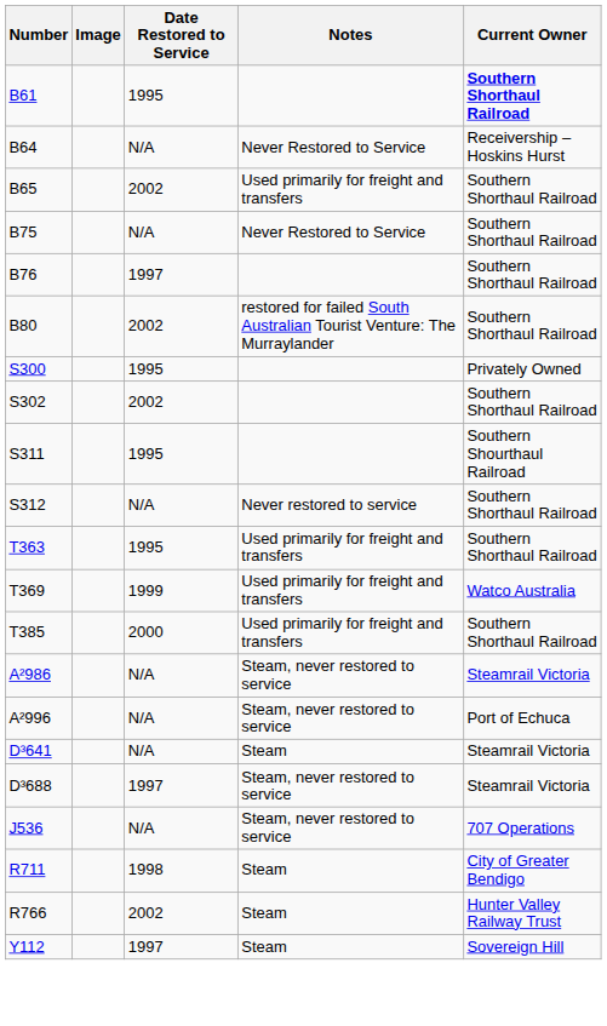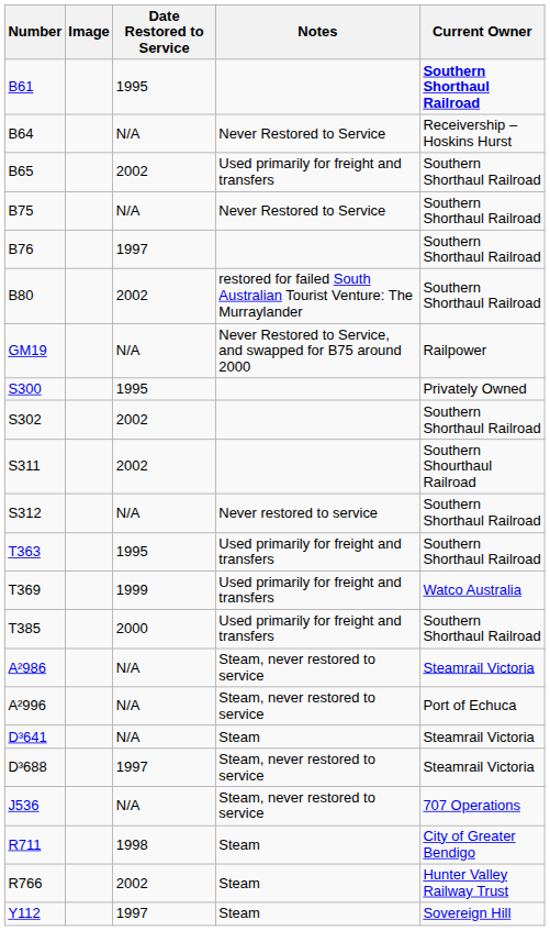 <table class="wikitable">
 <tr>
 <th>Number</th>
 <th>Image</th>
 <th>Date Restored to Service</th>
 <th>Notes</th>
 <th>Current Owner</th>
 </tr>
 <tr>
 <td><a href='#'>B61</a></td>
 <td></td>
 <td>1995</td>
 <td></td>
 <td><strong><a href='#'>Southern Shorthaul Railroad</a></strong></td>
 </tr>
 <tr>
 <td>B64</td>
 <td></td>
 <td>N/A</td>
 <td>Never Restored to Service</td>
 <td>Receivership – Hoskins Hurst</td>
 </tr>
 <tr>
 <td>B65</td>
 <td></td>
 <td>2002</td>
 <td>Used primarily for freight and transfers</td>
 <td>Southern Shorthaul Railroad</td>
 </tr>
 <tr>
 <td>B75</td>
 <td></td>
 <td>N/A</td>
 <td>Never Restored to Service</td>
 <td>Southern Shorthaul Railroad</td>
 </tr>
 <tr>
 <td>B76</td>
 <td></td>
 <td>1997</td>
 <td></td>
 <td>Southern Shorthaul Railroad</td>
 </tr>
 <tr>
 <td>B80</td>
 <td></td>
 <td>2002</td>
 <td>restored for failed <a href='#'>South Australian</a> Tourist Venture: The Murraylander</td>
 <td>Southern Shorthaul Railroad</td>
 </tr>
 <tr>
+<td><a href='#'>GM19</a></td>
+<td></td>
+<td>N/A</td>
+<td>Never Restored to Service, and swapped for B75 around 2000</td>
+<td>Railpower</td>
+</tr>
+<tr>
 <td><a href='#'>S300</a></td>
 <td></td>
 <td>1995</td>
 <td></td>
 <td>Privately Owned</td>
 </tr>
 <tr>
 <td>S302</td>
 <td></td>
 <td>2002</td>
 <td></td>
 <td>Southern Shorthaul Railroad</td>
 </tr>
 <tr>
 <td>S311</td>
 <td></td>
-<td>1995</td>
+<td>2002</td>
 <td></td>
 <td>Southern Shourthaul Railroad</td>
 </tr>
 <tr>
 <td>S312</td>
 <td></td>
 <td>N/A</td>
 <td>Never restored to service</td>
 <td>Southern Shorthaul Railroad</td>
 </tr>
 <tr>
 <td><a href='#'>T363</a></td>
 <td></td>
 <td>1995</td>
 <td>Used primarily for freight and transfers</td>
 <td>Southern Shorthaul Railroad</td>
 </tr>
 <tr>
 <td>T369</td>
 <td></td>
 <td>1999</td>
 <td>Used primarily for freight and transfers</td>
 <td><a href='#'>Watco Australia</a></td>
 </tr>
 <tr>
 <td>T385</td>
 <td></td>
 <td>2000</td>
 <td>Used primarily for freight and transfers</td>
 <td>Southern Shorthaul Railroad</td>
 </tr>
 <tr>
 <td><a href='#'>A²986</a></td>
 <td></td>
 <td>N/A</td>
 <td>Steam, never restored to service</td>
 <td><a href='#'>Steamrail Victoria</a></td>
 </tr>
 <tr>
 <td>A²996</td>
 <td></td>
 <td>N/A</td>
 <td>Steam, never restored to service</td>
 <td>Port of Echuca</td>
 </tr>
 <tr>
 <td><a href='#'>D³641</a></td>
 <td></td>
 <td>N/A</td>
 <td>Steam</td>
 <td>Steamrail Victoria</td>
 </tr>
 <tr>
 <td>D³688</td>
 <td></td>
 <td>1997</td>
 <td>Steam, never restored to service</td>
 <td>Steamrail Victoria</td>
 </tr>
 <tr>
 <td><a href='#'>J536</a></td>
 <td></td>
 <td>N/A</td>
 <td>Steam, never restored to service</td>
 <td><a href='#'>707 Operations</a></td>
 </tr>
 <tr>
 <td><a href='#'>R711</a></td>
 <td></td>
 <td>1998</td>
 <td>Steam</td>
 <td><a href='#'>City of Greater Bendigo</a></td>
 </tr>
 <tr>
 <td>R766</td>
 <td></td>
 <td>2002</td>
 <td>Steam</td>
 <td><a href='#'>Hunter Valley Railway Trust</a></td>
 </tr>
 <tr>
 <td><a href='#'>Y112</a></td>
 <td></td>
 <td>1997</td>
 <td>Steam</td>
 <td><a href='#'>Sovereign Hill</a></td>
 </tr>
 </table>
